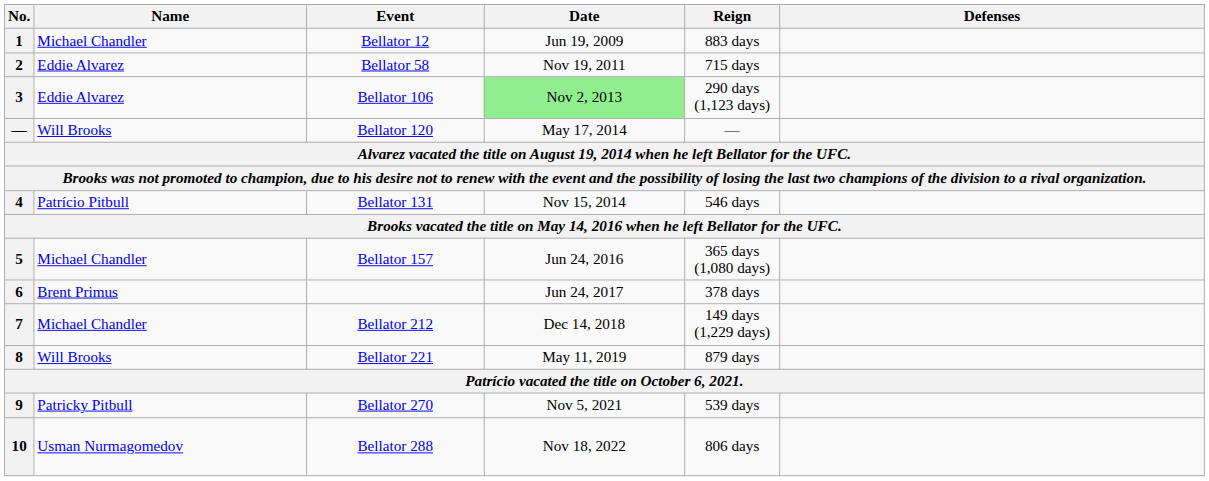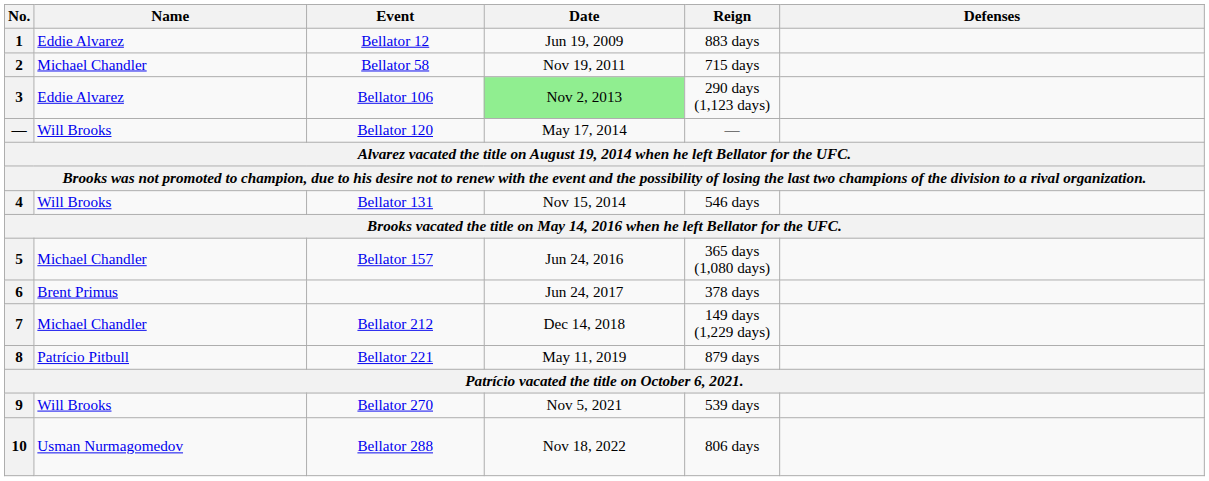 <table class="wikitable" width=100% style="text-align: center;">
 <tr>
 <th width=1%>No.</th>
 <th width=23%>Name</th>
 <th width=15%>Event</th>
 <th width=17%>Date</th>
 <th width=8%>Reign</th>
 <th width=36%>Defenses</th>
 </tr>
 <tr>
 <th>1</th>
-<td align=left> <a href='#'>Michael Chandler</a></td>
+<td align=left> <a href='#'>Eddie Alvarez</a><br></td>
 <td><a href='#'>Bellator 12</a><br></td>
 <td>Jun 19, 2009</td>
 <td>883 days</td>
 <td align=left></td>
 </tr>
 <tr>
 <th>2</th>
-<td align=left> <a href='#'>Eddie Alvarez</a><br></td>
+<td align=left> <a href='#'>Michael Chandler</a></td>
 <td><a href='#'>Bellator 58</a><br></td>
 <td>Nov 19, 2011</td>
 <td>715 days</td>
 <td align=left><br></td>
 </tr>
 <tr>
 <th>3</th>
 <td align=left> <a href='#'>Eddie Alvarez</a> </td>
 <td><a href='#'>Bellator 106</a><br></td>
 <td style="background: lightgreen;">Nov 2, 2013</td>
 <td>290 days<br>(1,123 days)</td>
 <td></td>
 </tr>
 <tr>
 <th>—</th>
 <td align=left> <a href='#'>Will Brooks</a><br></td>
 <td><a href='#'>Bellator 120</a><br></td>
 <td>May 17, 2014</td>
 <td>—</td>
 <td></td>
 </tr>
 <tr>
 <th colspan=6><em>Alvarez vacated the title on August 19, 2014 when he left Bellator for the UFC.</em></th>
 </tr>
 <tr>
 <th colspan=6><em>Brooks was not promoted to champion, due to his desire not to renew with the event and the possibility of losing the last two champions of the division to a rival organization.</em></th>
 </tr>
 <tr>
 <th>4</th>
-<td align=left> <a href='#'>Patrício Pitbull</a></td>
+<td align=left> <a href='#'>Will Brooks</a><br></td>
 <td><a href='#'>Bellator 131</a><br></td>
 <td>Nov 15, 2014</td>
 <td>546 days</td>
 <td align=left><br></td>
 </tr>
 <tr>
 <th colspan=6><em>Brooks vacated the title on May 14, 2016 when he left Bellator for the UFC.</em></th>
 </tr>
 <tr>
 <th>5</th>
 <td align=left> <a href='#'>Michael Chandler</a> <br></td>
 <td><a href='#'>Bellator 157</a><br></td>
 <td>Jun 24, 2016</td>
 <td>365 days<br>(1,080 days)</td>
 <td align=left></td>
 </tr>
 <tr>
 <th>6</th>
 <td align=left> <a href='#'>Brent Primus</a><br></td>
 <td><br></td>
 <td>Jun 24, 2017</td>
 <td>378 days</td>
 <td></td>
 </tr>
 <tr>
 <th>7</th>
 <td align=left> <a href='#'>Michael Chandler</a> </td>
 <td><a href='#'>Bellator 212</a><br></td>
 <td>Dec 14, 2018</td>
 <td>149 days<br>(1,229 days)</td>
 <td></td>
 </tr>
 <tr>
 <th>8</th>
-<td align=left> <a href='#'>Will Brooks</a><br></td>
+<td align=left> <a href='#'>Patrício Pitbull</a></td>
 <td><a href='#'>Bellator 221</a><br></td>
 <td>May 11, 2019</td>
 <td>879 days</td>
 <td></td>
 </tr>
 <tr>
 <th colspan=6><em>Patrício vacated the title on October 6, 2021.</em></th>
 </tr>
 <tr>
 <th>9</th>
-<td align=left> <a href='#'>Patricky Pitbull</a><br></td>
+<td align=left> <a href='#'>Will Brooks</a><br></td>
 <td><a href='#'>Bellator 270</a><br></td>
 <td>Nov 5, 2021</td>
 <td>539 days</td>
 <td></td>
 </tr>
 <tr>
 <th>10</th>
 <td align=left> <a href='#'>Usman Nurmagomedov</a></td>
 <td><a href='#'>Bellator 288</a><br></td>
 <td>Nov 18, 2022</td>
 <td>806 days</td>
 <td align=left><br><br><br></td>
 </tr>
 </table>
